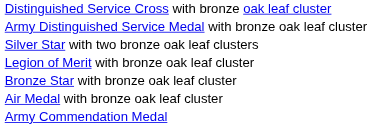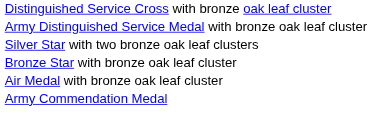 <table>
 <tr>
 <td></td>
 <td><a href='#'>Distinguished Service Cross</a> with bronze <a href='#'>oak leaf cluster</a></td>
 </tr>
 <tr>
 <td></td>
 <td><a href='#'>Army Distinguished Service Medal</a> with bronze oak leaf cluster</td>
 </tr>
 <tr>
 <td></td>
 <td><a href='#'>Silver Star</a> with two bronze oak leaf clusters</td>
 </tr>
 <tr>
 <td></td>
-<td><a href='#'>Legion of Merit</a> with bronze oak leaf cluster</td>
-</tr>
-<tr>
-<td></td>
 <td><a href='#'>Bronze Star</a> with bronze oak leaf cluster</td>
 </tr>
 <tr>
 <td></td>
 <td><a href='#'>Air Medal</a> with bronze oak leaf cluster</td>
 </tr>
 <tr>
 <td></td>
 <td><a href='#'>Army Commendation Medal</a></td>
 </tr>
 </table>
